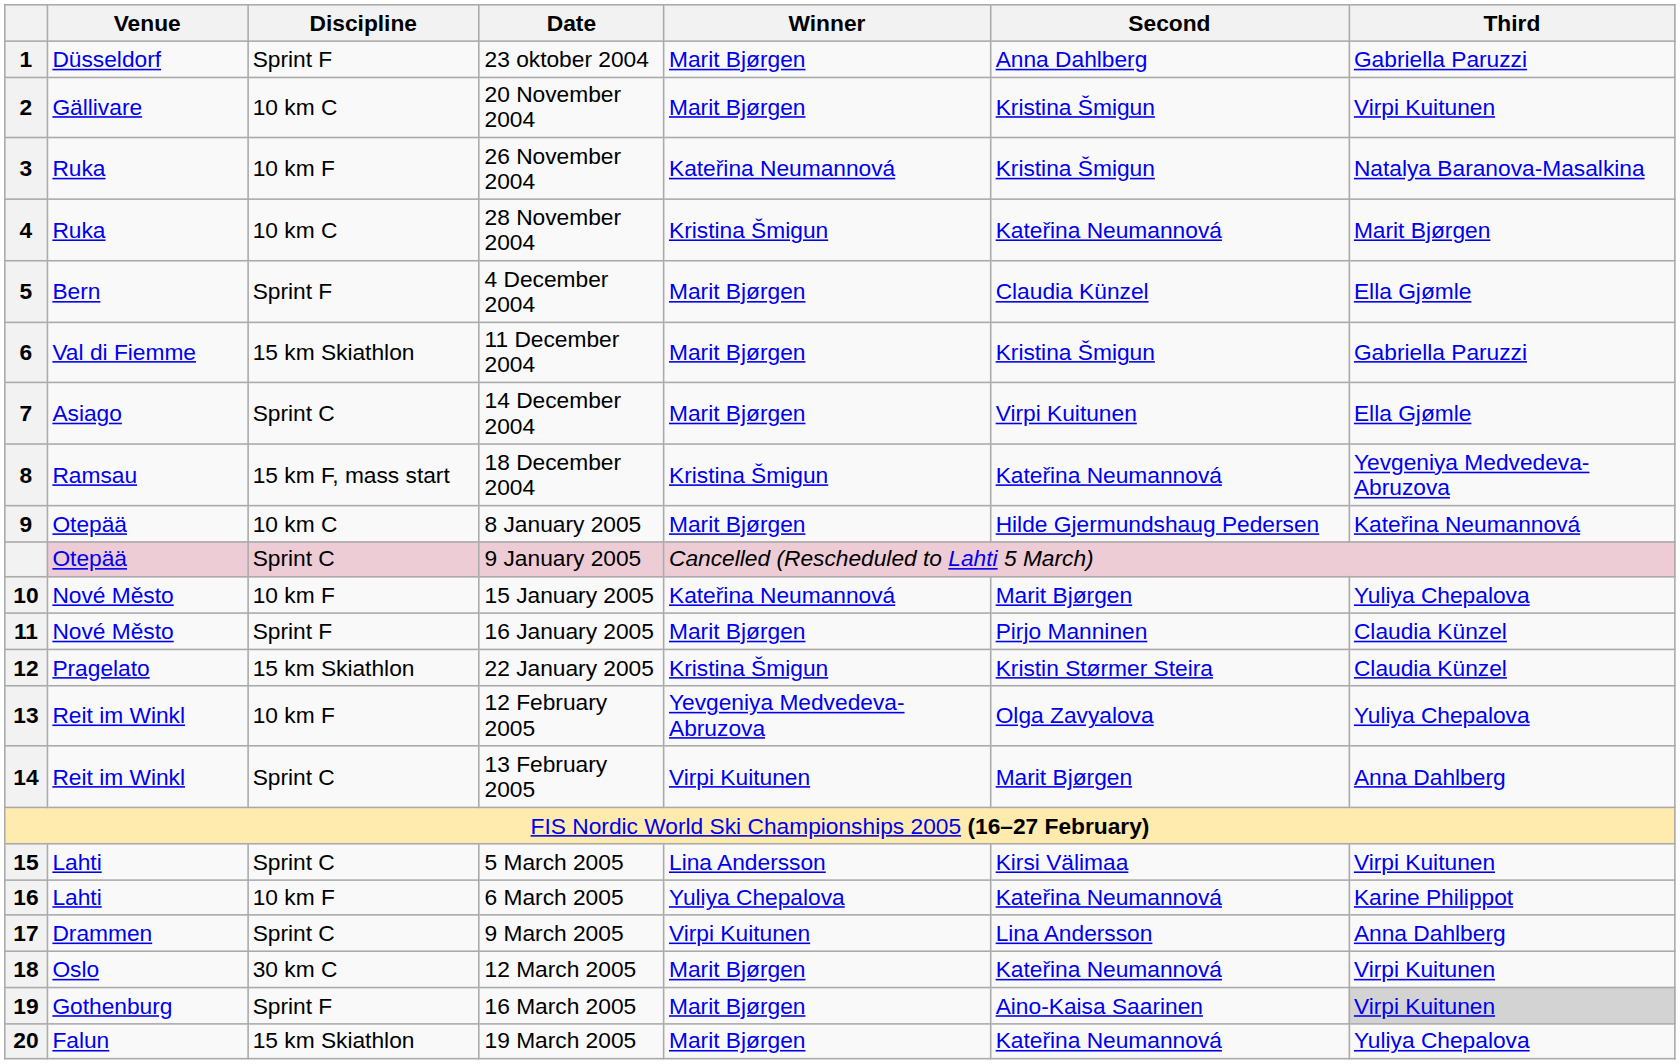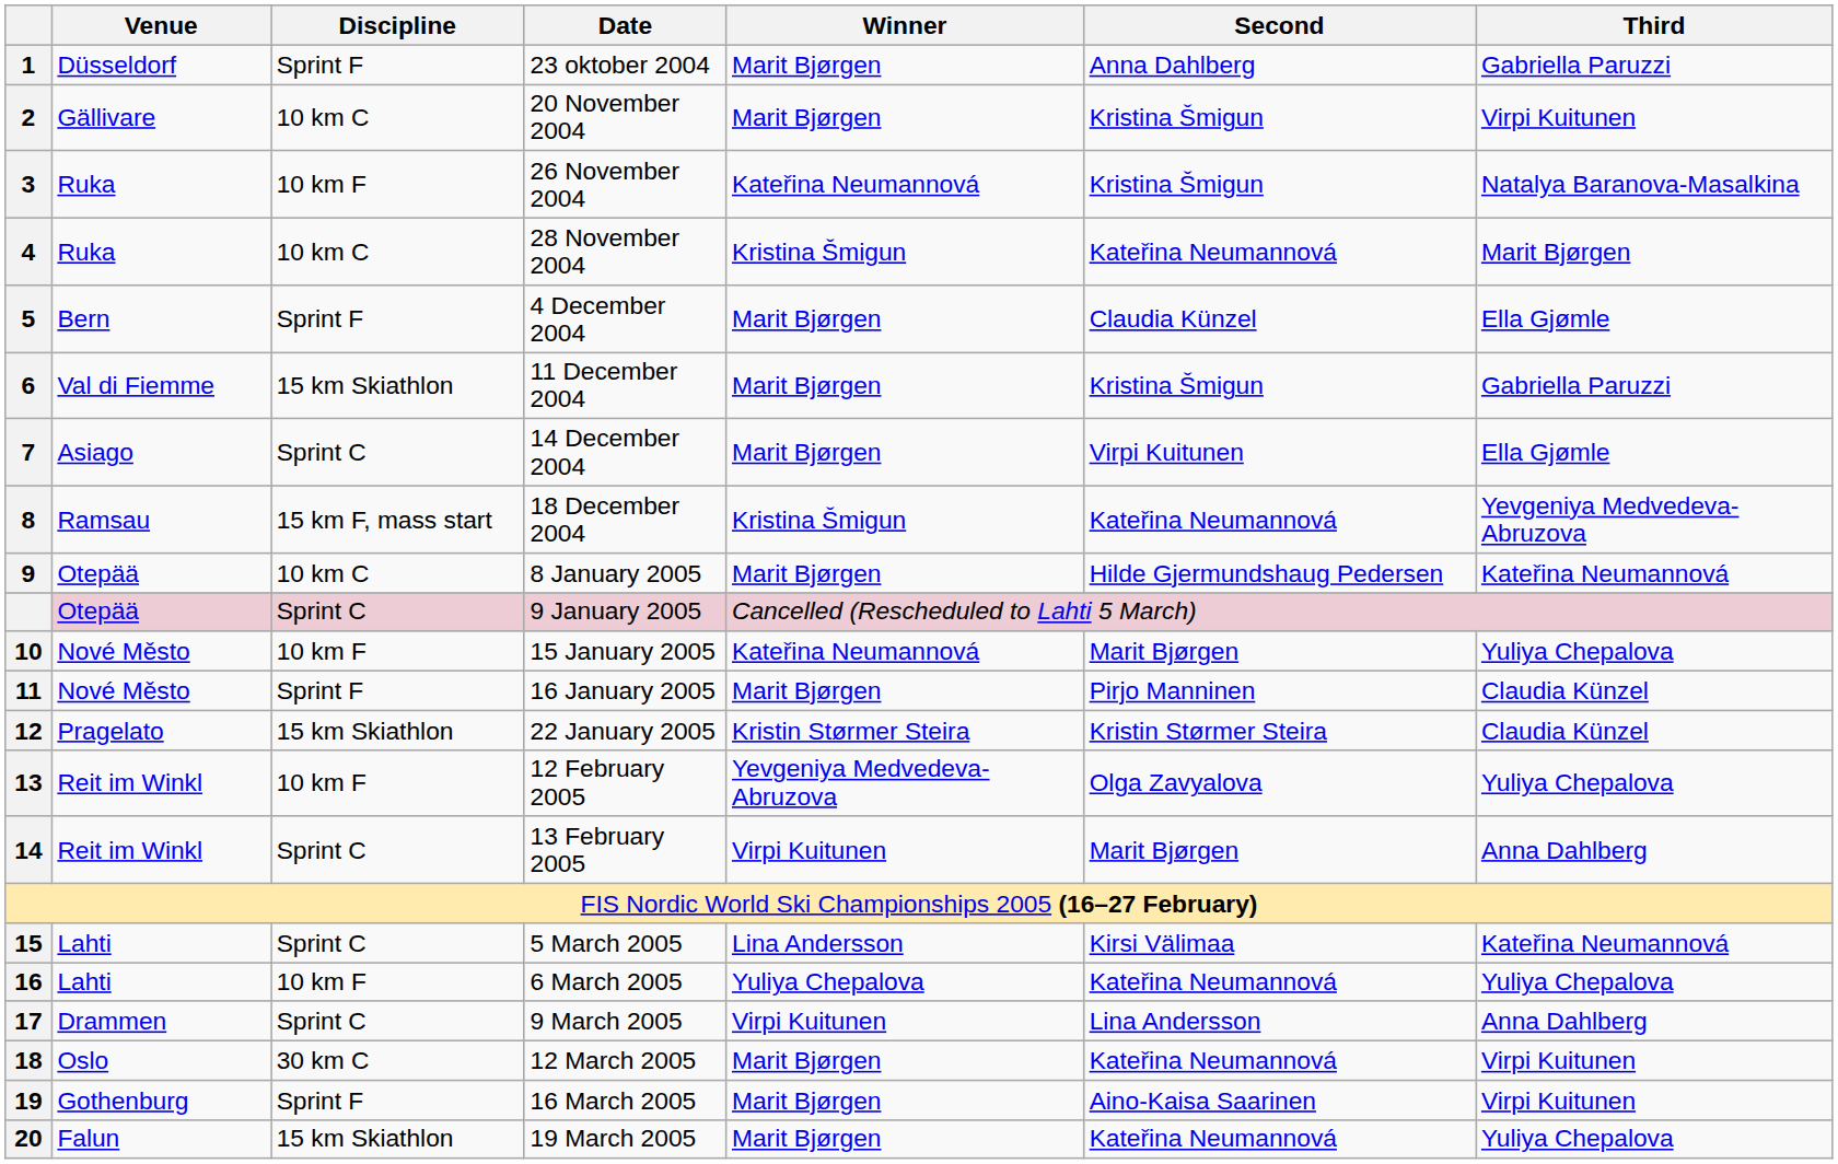 <table class="wikitable" style="font-size: 90%">
 <tr>
 <th width="20"></th>
 <th width="120">Venue</th>
 <th width="140">Discipline</th>
 <th width="110">Date</th>
 <th width="200">Winner</th>
 <th width="220">Second</th>
 <th width="200">Third</th>
 </tr>
 <tr>
 <th>1</th>
 <td> <a href='#'>Düsseldorf</a></td>
 <td>Sprint F</td>
 <td>23 oktober 2004</td>
 <td> <a href='#'>Marit Bjørgen</a></td>
 <td> <a href='#'>Anna Dahlberg</a></td>
 <td> <a href='#'>Gabriella Paruzzi</a></td>
 </tr>
 <tr>
 <th>2</th>
 <td> <a href='#'>Gällivare</a></td>
 <td>10 km C</td>
 <td>20 November 2004</td>
 <td> <a href='#'>Marit Bjørgen</a></td>
 <td> <a href='#'>Kristina Šmigun</a></td>
 <td> <a href='#'>Virpi Kuitunen</a></td>
 </tr>
 <tr>
 <th>3</th>
 <td> <a href='#'>Ruka</a></td>
 <td>10 km F</td>
 <td>26 November 2004</td>
 <td> <a href='#'>Kateřina Neumannová</a></td>
 <td> <a href='#'>Kristina Šmigun</a></td>
 <td> <a href='#'>Natalya Baranova-Masalkina</a></td>
 </tr>
 <tr>
 <th>4</th>
 <td> <a href='#'>Ruka</a></td>
 <td>10 km C</td>
 <td>28 November 2004</td>
 <td> <a href='#'>Kristina Šmigun</a></td>
 <td> <a href='#'>Kateřina Neumannová</a></td>
 <td> <a href='#'>Marit Bjørgen</a></td>
 </tr>
 <tr>
 <th>5</th>
 <td> <a href='#'>Bern</a></td>
 <td>Sprint F</td>
 <td>4 December 2004</td>
 <td> <a href='#'>Marit Bjørgen</a></td>
 <td> <a href='#'>Claudia Künzel</a></td>
 <td> <a href='#'>Ella Gjømle</a></td>
 </tr>
 <tr>
 <th>6</th>
 <td> <a href='#'>Val di Fiemme</a></td>
 <td>15 km Skiathlon</td>
 <td>11 December 2004</td>
 <td> <a href='#'>Marit Bjørgen</a></td>
 <td> <a href='#'>Kristina Šmigun</a></td>
 <td> <a href='#'>Gabriella Paruzzi</a></td>
 </tr>
 <tr>
 <th>7</th>
 <td> <a href='#'>Asiago</a></td>
 <td>Sprint C</td>
 <td>14 December 2004</td>
 <td> <a href='#'>Marit Bjørgen</a></td>
 <td> <a href='#'>Virpi Kuitunen</a></td>
 <td> <a href='#'>Ella Gjømle</a></td>
 </tr>
 <tr>
 <th>8</th>
 <td> <a href='#'>Ramsau</a></td>
 <td>15 km F, mass start</td>
 <td>18 December 2004</td>
 <td> <a href='#'>Kristina Šmigun</a></td>
 <td> <a href='#'>Kateřina Neumannová</a></td>
 <td> <a href='#'>Yevgeniya Medvedeva-Abruzova</a></td>
 </tr>
 <tr>
 <th>9</th>
 <td> <a href='#'>Otepää</a></td>
 <td>10 km C</td>
 <td>8 January 2005</td>
 <td> <a href='#'>Marit Bjørgen</a></td>
 <td> <a href='#'>Hilde Gjermundshaug Pedersen</a></td>
 <td> <a href='#'>Kateřina Neumannová</a></td>
 </tr>
 <tr bgcolor=#EDCCD5>
 <th></th>
 <td> <a href='#'>Otepää</a></td>
 <td>Sprint C</td>
 <td>9 January 2005</td>
 <td colspan="3"><em>Cancelled (Rescheduled to <a href='#'>Lahti</a> 5 March)</em></td>
 </tr>
 <tr>
 <th>10</th>
 <td> <a href='#'>Nové Město</a></td>
 <td>10 km F</td>
 <td>15 January 2005</td>
 <td> <a href='#'>Kateřina Neumannová</a></td>
 <td> <a href='#'>Marit Bjørgen</a></td>
 <td> <a href='#'>Yuliya Chepalova</a></td>
 </tr>
 <tr>
 <th>11</th>
 <td> <a href='#'>Nové Město</a></td>
 <td>Sprint F</td>
 <td>16 January 2005</td>
 <td> <a href='#'>Marit Bjørgen</a></td>
 <td> <a href='#'>Pirjo Manninen</a></td>
 <td> <a href='#'>Claudia Künzel</a></td>
 </tr>
 <tr>
 <th>12</th>
 <td> <a href='#'>Pragelato</a></td>
 <td>15 km Skiathlon</td>
 <td>22 January 2005</td>
-<td> <a href='#'>Kristina Šmigun</a></td>
+<td> <a href='#'>Kristin Størmer Steira</a></td>
 <td> <a href='#'>Kristin Størmer Steira</a></td>
 <td> <a href='#'>Claudia Künzel</a></td>
 </tr>
 <tr>
 <th>13</th>
 <td> <a href='#'>Reit im Winkl</a></td>
 <td>10 km F</td>
 <td>12 February 2005</td>
 <td> <a href='#'>Yevgeniya Medvedeva-Abruzova</a></td>
 <td> <a href='#'>Olga Zavyalova</a></td>
 <td> <a href='#'>Yuliya Chepalova</a></td>
 </tr>
 <tr>
 <th>14</th>
 <td> <a href='#'>Reit im Winkl</a></td>
 <td>Sprint C</td>
 <td>13 February 2005</td>
 <td> <a href='#'>Virpi Kuitunen</a></td>
 <td> <a href='#'>Marit Bjørgen</a></td>
 <td> <a href='#'>Anna Dahlberg</a></td>
 </tr>
 <tr style="background:#FFEBAD">
 <td colspan="7"  align="center"><a href='#'>FIS Nordic World Ski Championships 2005</a> <strong>(16–27 February)</strong></td>
 </tr>
 <tr>
 <th>15</th>
 <td> <a href='#'>Lahti</a></td>
 <td>Sprint C</td>
 <td>5 March 2005</td>
 <td> <a href='#'>Lina Andersson</a></td>
 <td> <a href='#'>Kirsi Välimaa</a></td>
-<td> <a href='#'>Virpi Kuitunen</a></td>
+<td> <a href='#'>Kateřina Neumannová</a></td>
 </tr>
 <tr>
 <th>16</th>
 <td> <a href='#'>Lahti</a></td>
 <td>10 km F</td>
 <td>6 March 2005</td>
 <td> <a href='#'>Yuliya Chepalova</a></td>
 <td> <a href='#'>Kateřina Neumannová</a></td>
-<td> <a href='#'>Karine Philippot</a></td>
+<td> <a href='#'>Yuliya Chepalova</a></td>
 </tr>
 <tr>
 <th>17</th>
 <td> <a href='#'>Drammen</a></td>
 <td>Sprint C</td>
 <td>9 March 2005</td>
 <td> <a href='#'>Virpi Kuitunen</a></td>
 <td> <a href='#'>Lina Andersson</a></td>
 <td> <a href='#'>Anna Dahlberg</a></td>
 </tr>
 <tr>
 <th>18</th>
 <td> <a href='#'>Oslo</a></td>
 <td>30 km C</td>
 <td>12 March 2005</td>
 <td> <a href='#'>Marit Bjørgen</a></td>
 <td> <a href='#'>Kateřina Neumannová</a></td>
 <td> <a href='#'>Virpi Kuitunen</a></td>
 </tr>
 <tr>
 <th>19</th>
 <td> <a href='#'>Gothenburg</a></td>
 <td>Sprint F</td>
 <td>16 March 2005</td>
 <td> <a href='#'>Marit Bjørgen</a></td>
 <td> <a href='#'>Aino-Kaisa Saarinen</a></td>
-<td style="background: lightgrey;"> <a href='#'>Virpi Kuitunen</a></td>
+<td> <a href='#'>Virpi Kuitunen</a></td>
 </tr>
 <tr>
 <th>20</th>
 <td> <a href='#'>Falun</a></td>
 <td>15 km Skiathlon</td>
 <td>19 March 2005</td>
 <td> <a href='#'>Marit Bjørgen</a></td>
 <td> <a href='#'>Kateřina Neumannová</a></td>
 <td> <a href='#'>Yuliya Chepalova</a></td>
 </tr>
 </table>
